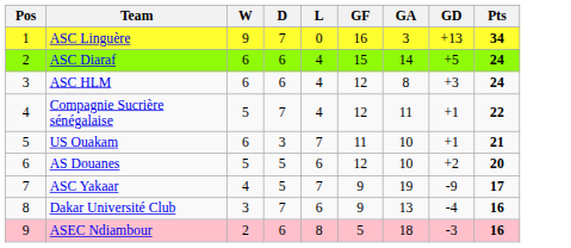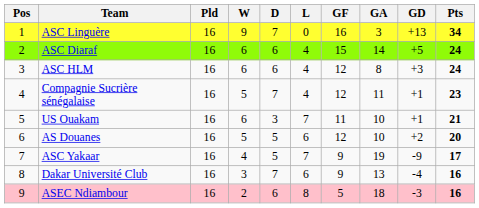 <table class="wikitable" style="text-align: center;">
 <tr>
 <th style="width: 40px;">Pos</th>
 <th style="width: 200px;">Team</th>
+<th style="width: 45px;">Pld</th>
 <th style="width: 35px;">W</th>
 <th style="width: 35px;">D</th>
 <th style="width: 35px;">L</th>
 <th style="width: 45px;">GF</th>
 <th style="width: 45px;">GA</th>
 <th style="width: 45px;">GD</th>
 <th style="width: 45px;">Pts</th>
 </tr>
 <tr style="background:#ffff30;">
 <td>1</td>
 <td style="text-align: left;"><a href='#'>ASC Linguère</a></td>
+<td>16</td>
 <td>9</td>
 <td>7</td>
 <td>0</td>
 <td>16</td>
 <td>3</td>
 <td>+13</td>
 <td><strong>34</strong></td>
 </tr>
 <tr style="background:#90fb08;">
 <td>2</td>
 <td style="text-align: left;"><a href='#'>ASC Diaraf</a></td>
+<td>16</td>
 <td>6</td>
 <td>6</td>
 <td>4</td>
 <td>15</td>
 <td>14</td>
 <td>+5</td>
 <td><strong>24</strong></td>
 </tr>
 <tr>
 <td>3</td>
 <td style="text-align: left;"><a href='#'>ASC HLM</a></td>
+<td>16</td>
 <td>6</td>
 <td>6</td>
 <td>4</td>
 <td>12</td>
 <td>8</td>
 <td>+3</td>
 <td><strong>24</strong></td>
 </tr>
 <tr>
 <td>4</td>
 <td style="text-align: left;"><a href='#'>Compagnie Sucrière sénégalaise</a></td>
+<td>16</td>
 <td>5</td>
 <td>7</td>
 <td>4</td>
 <td>12</td>
 <td>11</td>
 <td>+1</td>
-<td><strong>22</strong></td>
+<td><strong>23</strong></td>
 </tr>
 <tr>
 <td>5</td>
 <td style="text-align: left;"><a href='#'>US Ouakam</a></td>
+<td>16</td>
 <td>6</td>
 <td>3</td>
 <td>7</td>
 <td>11</td>
 <td>10</td>
 <td>+1</td>
 <td><strong>21</strong></td>
 </tr>
 <tr>
 <td>6</td>
 <td style="text-align: left;"><a href='#'>AS Douanes</a></td>
+<td>16</td>
 <td>5</td>
 <td>5</td>
 <td>6</td>
 <td>12</td>
 <td>10</td>
 <td>+2</td>
 <td><strong>20</strong></td>
 </tr>
 <tr>
 <td>7</td>
 <td style="text-align: left;"><a href='#'>ASC Yakaar</a></td>
+<td>16</td>
 <td>4</td>
 <td>5</td>
 <td>7</td>
 <td>9</td>
 <td>19</td>
 <td>-9</td>
 <td><strong>17</strong></td>
 </tr>
 <tr>
 <td>8</td>
 <td style="text-align: left;"><a href='#'>Dakar Université Club</a></td>
+<td>16</td>
 <td>3</td>
 <td>7</td>
 <td>6</td>
 <td>9</td>
 <td>13</td>
 <td>-4</td>
 <td><strong>16</strong></td>
 </tr>
 <tr style="background:#ffc0cb;">
 <td>9</td>
 <td style="text-align: left;"><a href='#'>ASEC Ndiambour</a></td>
+<td>16</td>
 <td>2</td>
 <td>6</td>
 <td>8</td>
 <td>5</td>
 <td>18</td>
 <td>-3</td>
 <td><strong>16</strong></td>
 </tr>
 </table>
